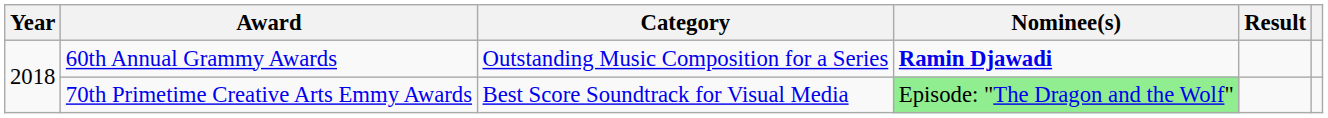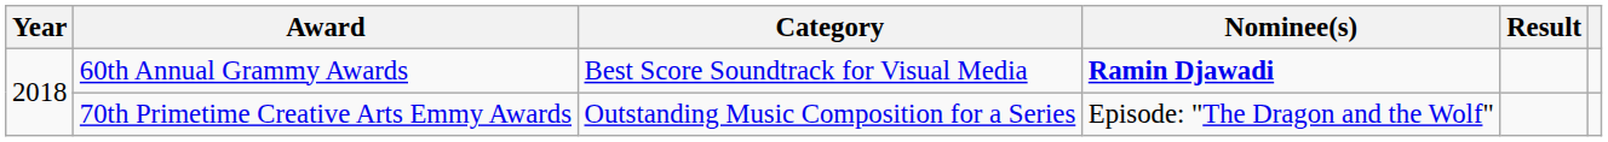 <table class="wikitable sortable plainrowheaders">
 <tr>
 <th>Year</th>
 <th>Award</th>
 <th>Category</th>
 <th>Nominee(s)</th>
 <th>Result</th>
 <th class="unsortable"></th>
 </tr>
 <tr>
 <td rowspan="2">2018</td>
 <td scope="row"><a href='#'>60th Annual Grammy Awards</a></td>
-<td scope="row"><a href='#'>Outstanding Music Composition for a Series</a></td>
+<td scope="row"><a href='#'>Best Score Soundtrack for Visual Media</a></td>
 <td scope="row"><strong><a href='#'>Ramin Djawadi</a></strong></td>
 <td></td>
 <td></td>
 </tr>
 <tr>
 <td scope="row"><a href='#'>70th Primetime Creative Arts Emmy Awards</a></td>
-<td scope="row"><a href='#'>Best Score Soundtrack for Visual Media</a></td>
-<td scope="row" style="background: lightgreen;">Episode: "<a href='#'>The Dragon and the Wolf</a>"</td>
+<td scope="row"><a href='#'>Outstanding Music Composition for a Series</a></td>
+<td scope="row">Episode: "<a href='#'>The Dragon and the Wolf</a>"</td>
 <td></td>
 <td></td>
 </tr>
 </table>
